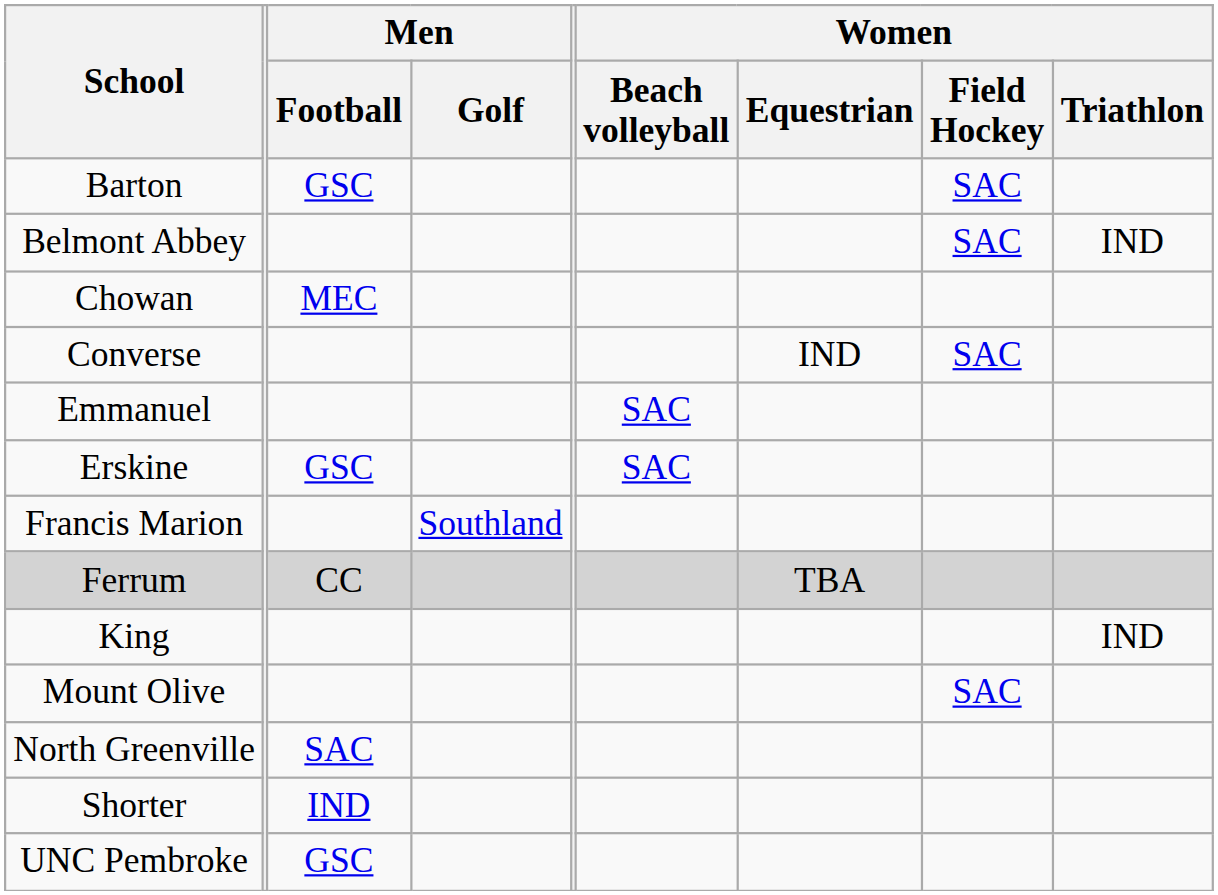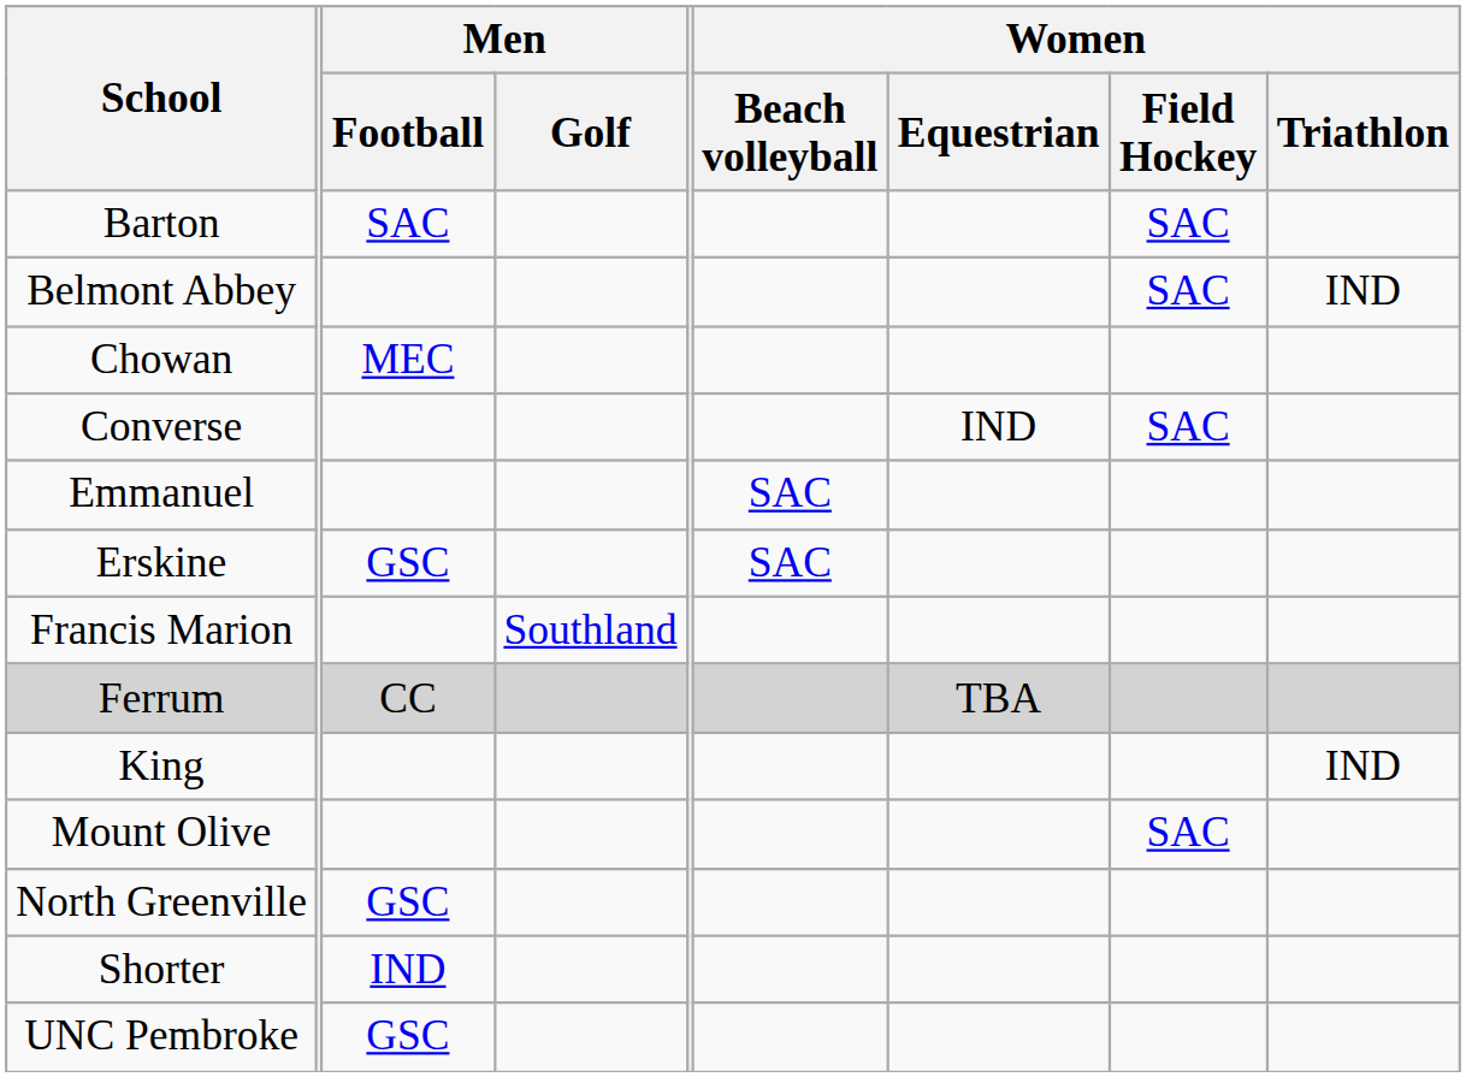 <table class="wikitable" style="text-align:center">
 <tr>
 <th rowspan=2>School</th>
 <th rowspan=15 width=1 style="padding:0"></th>
 <th colspan=2>Men</th>
 <th rowspan=15 width=1 style="padding:0"></th>
 <th colspan=5>Women</th>
 </tr>
 <tr>
 <th>Football</th>
 <th>Golf</th>
 <th>Beach<br>volleyball</th>
 <th>Equestrian</th>
 <th>Field<br>Hockey</th>
 <th>Triathlon</th>
 </tr>
 <tr>
 <td>Barton</td>
-<td><a href='#'>GSC</a></td>
+<td><a href='#'>SAC</a></td>
 <td></td>
 <td></td>
 <td></td>
 <td><a href='#'>SAC</a></td>
 <td></td>
 </tr>
 <tr>
 <td>Belmont Abbey</td>
 <td></td>
 <td></td>
 <td></td>
 <td></td>
 <td><a href='#'>SAC</a></td>
 <td>IND</td>
 </tr>
 <tr>
 <td>Chowan</td>
 <td><a href='#'>MEC</a></td>
 <td></td>
 <td></td>
 <td></td>
 <td></td>
 <td></td>
 </tr>
 <tr>
 <td>Converse</td>
 <td></td>
 <td></td>
 <td></td>
 <td>IND</td>
 <td><a href='#'>SAC</a></td>
 <td></td>
 </tr>
 <tr>
 <td>Emmanuel</td>
 <td></td>
 <td></td>
 <td><a href='#'>SAC</a></td>
 <td></td>
 <td></td>
 <td></td>
 </tr>
 <tr>
 <td>Erskine</td>
 <td><a href='#'>GSC</a></td>
 <td></td>
 <td><a href='#'>SAC</a></td>
 <td></td>
 <td></td>
 <td></td>
 </tr>
 <tr>
 <td>Francis Marion</td>
 <td></td>
 <td><a href='#'>Southland</a></td>
 <td></td>
 <td></td>
 <td></td>
 <td></td>
 </tr>
 <tr bgcolor=lightgray>
 <td>Ferrum</td>
 <td>CC</td>
 <td></td>
 <td></td>
 <td>TBA</td>
 <td></td>
 <td></td>
 </tr>
 <tr>
 <td>King</td>
 <td></td>
 <td></td>
 <td></td>
 <td></td>
 <td></td>
 <td>IND</td>
 </tr>
 <tr>
 <td>Mount Olive</td>
 <td></td>
 <td></td>
 <td></td>
 <td></td>
 <td><a href='#'>SAC</a></td>
 <td></td>
 </tr>
 <tr>
 <td>North Greenville</td>
-<td><a href='#'>SAC</a></td>
+<td><a href='#'>GSC</a></td>
 <td></td>
 <td></td>
 <td></td>
 <td></td>
 <td></td>
 </tr>
 <tr>
 <td>Shorter</td>
 <td><a href='#'>IND</a></td>
 <td></td>
 <td></td>
 <td></td>
 <td></td>
 <td></td>
 </tr>
 <tr>
 <td>UNC Pembroke</td>
 <td><a href='#'>GSC</a></td>
 <td></td>
 <td></td>
 <td></td>
 <td></td>
 <td></td>
 </tr>
 </table>
